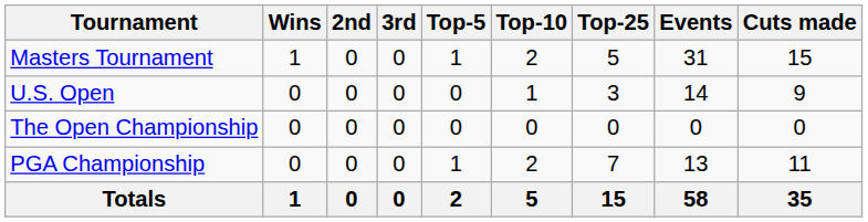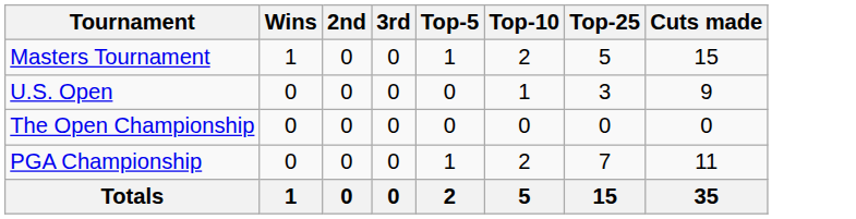 <table class=wikitable style=text-align:center>
 <tr>
 <th>Tournament</th>
 <th>Wins</th>
 <th>2nd</th>
 <th>3rd</th>
 <th>Top-5</th>
 <th>Top-10</th>
 <th>Top-25</th>
-<th>Events</th>
 <th>Cuts made</th>
 </tr>
 <tr>
 <td align=left><a href='#'>Masters Tournament</a></td>
 <td>1</td>
 <td>0</td>
 <td>0</td>
 <td>1</td>
 <td>2</td>
 <td>5</td>
-<td>31</td>
 <td>15</td>
 </tr>
 <tr>
 <td align=left><a href='#'>U.S. Open</a></td>
 <td>0</td>
 <td>0</td>
 <td>0</td>
 <td>0</td>
 <td>1</td>
 <td>3</td>
-<td>14</td>
 <td>9</td>
 </tr>
 <tr>
 <td align=left><a href='#'>The Open Championship</a></td>
-<td>0</td>
 <td>0</td>
 <td>0</td>
 <td>0</td>
 <td>0</td>
 <td>0</td>
 <td>0</td>
 <td>0</td>
 </tr>
 <tr>
 <td align=left><a href='#'>PGA Championship</a></td>
 <td>0</td>
 <td>0</td>
 <td>0</td>
 <td>1</td>
 <td>2</td>
 <td>7</td>
-<td>13</td>
 <td>11</td>
 </tr>
 <tr>
 <th>Totals</th>
 <th>1</th>
 <th>0</th>
 <th>0</th>
 <th>2</th>
 <th>5</th>
 <th>15</th>
-<th>58</th>
 <th>35</th>
 </tr>
 </table>
